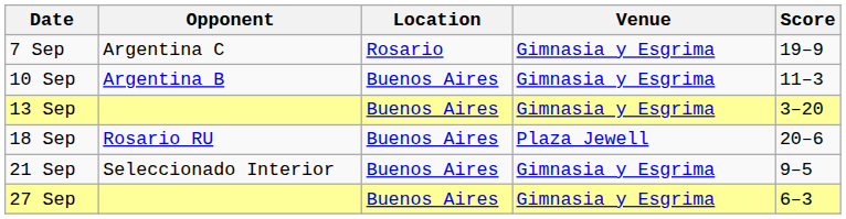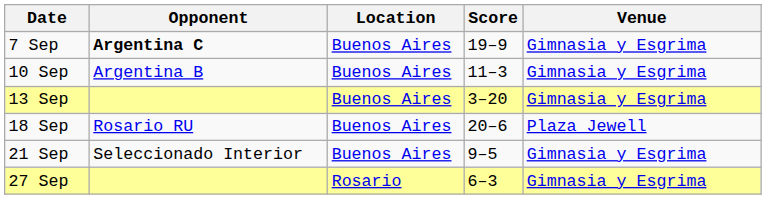 <table class="wikitable sortable">
 <tr>
 <th width=60px>Date</th>
 <th width=180px>Opponent</th>
 <th width=100px>Location</th>
+<th width=40px>Score</th>
 <th width=180px>Venue</th>
-<th width=40px>Score</th>
 </tr>
 <tr>
 <td>7 Sep</td>
-<td>Argentina C </td>
-<td><a href='#'>Rosario</a></td>
+<td><strong>Argentina C </strong></td>
+<td><a href='#'>Buenos Aires</a></td>
+<td>19–9</td>
 <td><a href='#'>Gimnasia y Esgrima</a></td>
-<td>19–9</td>
 </tr>
 <tr>
 <td>10 Sep</td>
 <td><a href='#'>Argentina B</a></td>
 <td><a href='#'>Buenos Aires</a></td>
+<td>11–3</td>
 <td><a href='#'>Gimnasia y Esgrima</a></td>
-<td>11–3</td>
 </tr>
 <tr bgcolor=#ffff99>
 <td>13 Sep</td>
 <td></td>
 <td><a href='#'>Buenos Aires</a></td>
+<td>3–20</td>
 <td><a href='#'>Gimnasia y Esgrima</a></td>
-<td>3–20</td>
 </tr>
 <tr>
 <td>18 Sep</td>
 <td><a href='#'>Rosario RU</a></td>
 <td><a href='#'>Buenos Aires</a></td>
+<td>20–6</td>
 <td><a href='#'>Plaza Jewell</a></td>
-<td>20–6</td>
 </tr>
 <tr>
 <td>21 Sep</td>
 <td>Seleccionado Interior </td>
 <td><a href='#'>Buenos Aires</a></td>
+<td>9–5</td>
 <td><a href='#'>Gimnasia y Esgrima</a></td>
-<td>9–5</td>
 </tr>
 <tr bgcolor=#ffff99>
 <td>27 Sep</td>
 <td></td>
-<td><a href='#'>Buenos Aires</a></td>
+<td><a href='#'>Rosario</a></td>
+<td>6–3</td>
 <td><a href='#'>Gimnasia y Esgrima</a></td>
-<td>6–3</td>
 </tr>
 </table>
